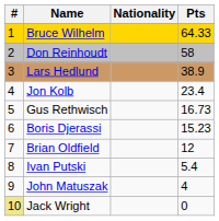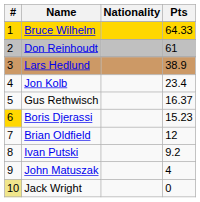 <table class="wikitable">
 <tr>
 <th>#</th>
 <th>Name</th>
 <th>Nationality</th>
 <th>Pts</th>
 </tr>
 <tr>
 </tr>
 <tr style="background:gold;">
 <td>1</td>
 <td><a href='#'>Bruce Wilhelm</a></td>
 <td></td>
 <td>64.33</td>
 </tr>
 <tr>
 </tr>
 <tr style="background:silver;">
 <td>2</td>
 <td><a href='#'>Don Reinhoudt</a></td>
 <td></td>
-<td>58</td>
+<td>61</td>
 </tr>
 <tr>
 </tr>
 <tr style="background:#c96;">
 <td>3</td>
 <td><a href='#'>Lars Hedlund</a></td>
 <td></td>
 <td>38.9</td>
 </tr>
 <tr>
 <td>4</td>
 <td><a href='#'>Jon Kolb</a></td>
 <td></td>
 <td>23.4</td>
 </tr>
 <tr>
 <td>5</td>
 <td>Gus Rethwisch</td>
 <td></td>
-<td>16.73</td>
+<td>16.37</td>
 </tr>
 <tr>
-<td>6</td>
+<td style="background: gold;">6</td>
 <td><a href='#'>Boris Djerassi</a></td>
 <td></td>
 <td>15.23</td>
 </tr>
 <tr>
 <td>7</td>
 <td><a href='#'>Brian Oldfield</a></td>
 <td></td>
 <td>12</td>
 </tr>
 <tr>
 <td>8</td>
 <td><a href='#'>Ivan Putski</a></td>
 <td></td>
-<td>5.4</td>
+<td>9.2</td>
 </tr>
 <tr>
 <td>9</td>
 <td><a href='#'>John Matuszak</a></td>
 <td></td>
 <td>4</td>
 </tr>
 <tr>
 <td style="background: khaki;">10</td>
 <td>Jack Wright</td>
 <td></td>
 <td>0</td>
 </tr>
 </table>
